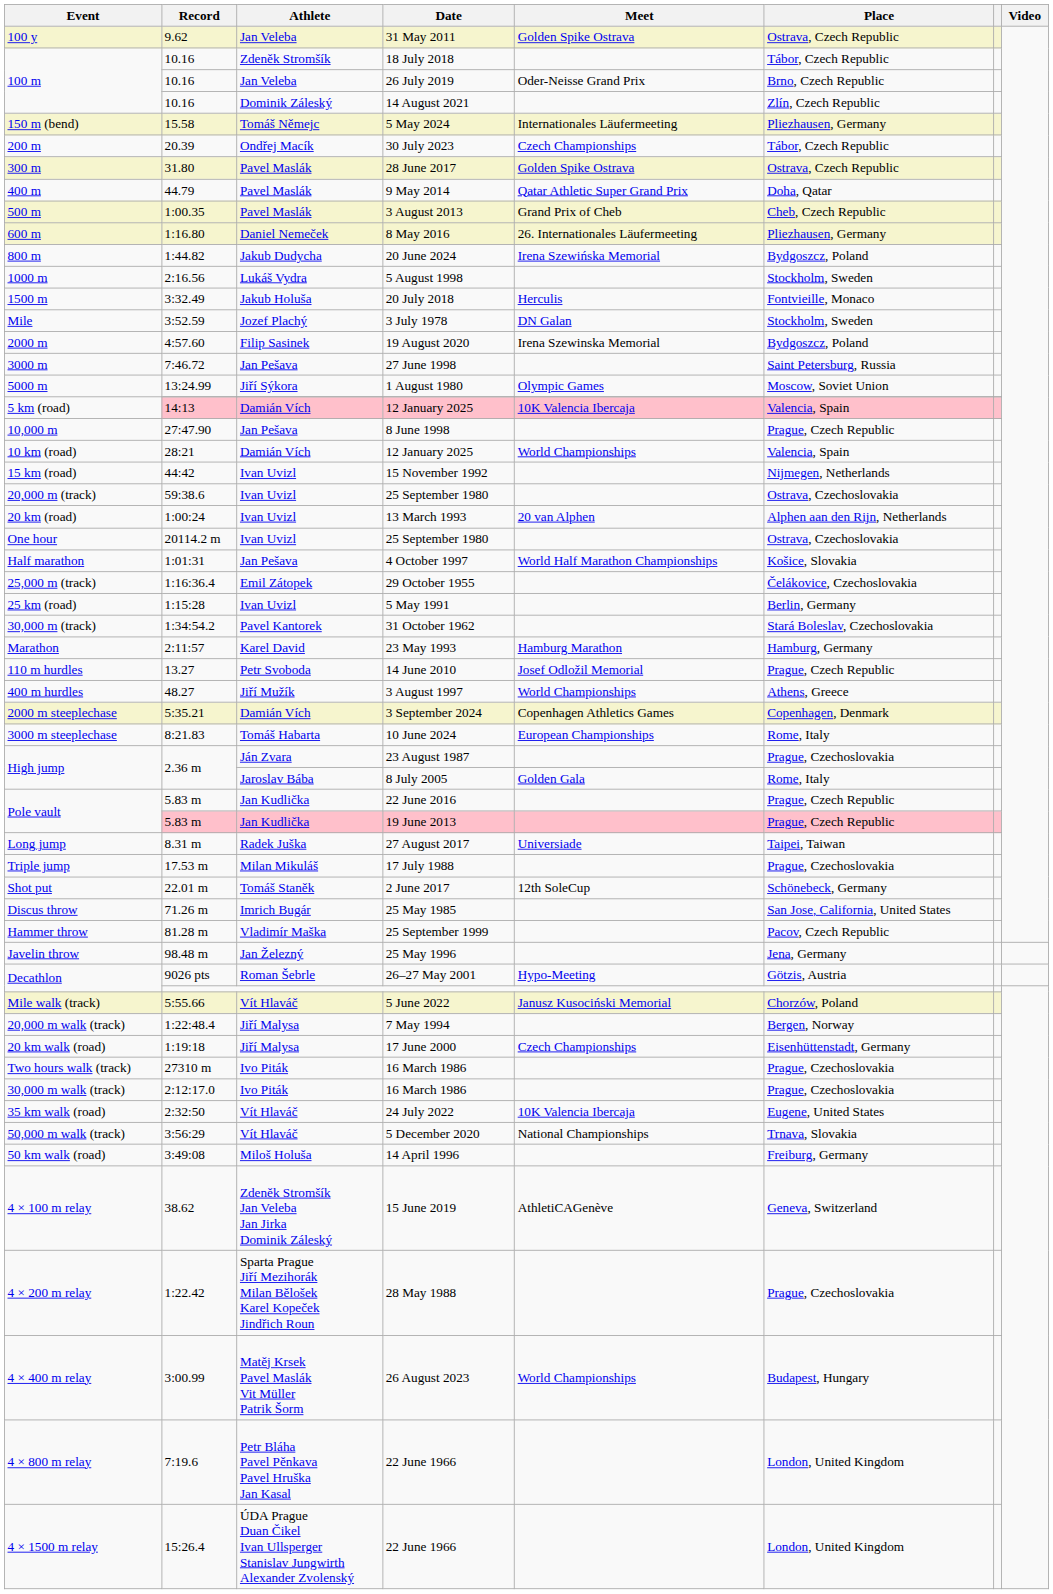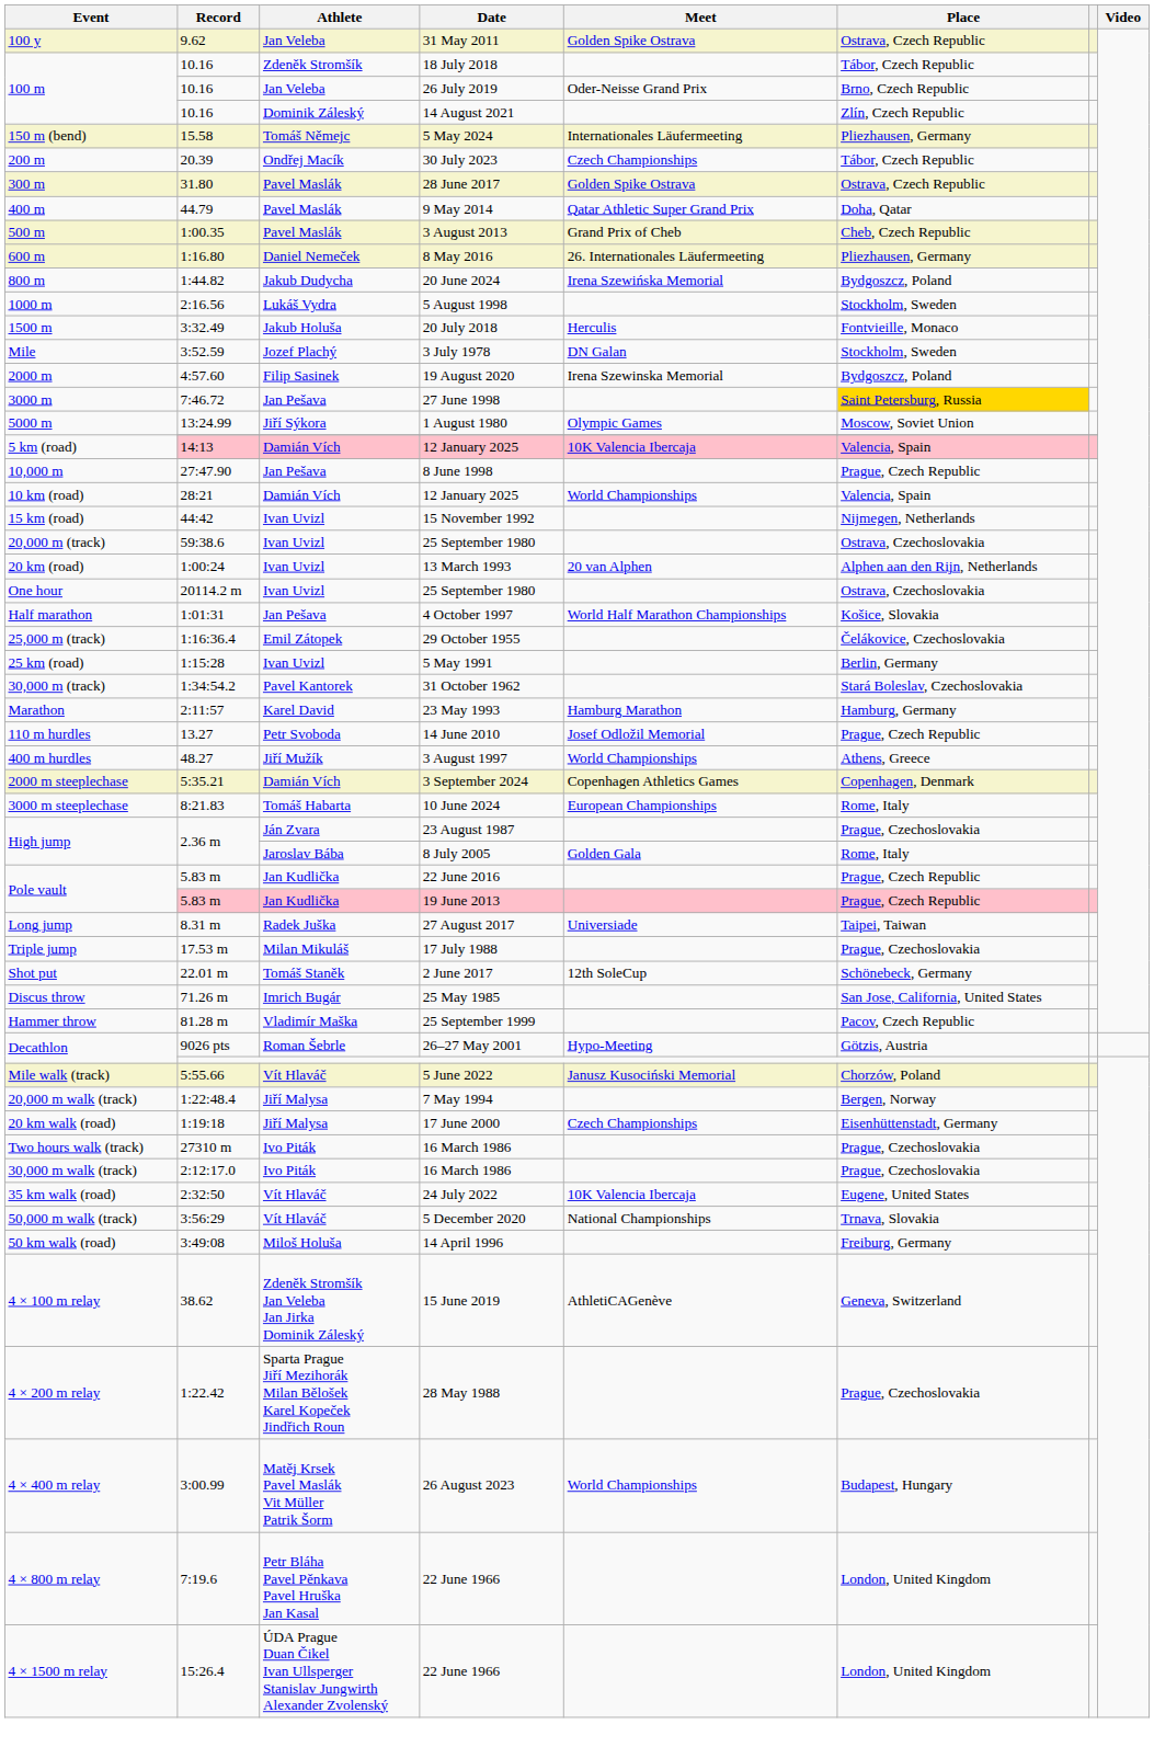 <table class="wikitable" style="font-size:95%; width: 95%;">
 <tr>
 <th>Event</th>
 <th>Record</th>
 <th>Athlete</th>
 <th>Date</th>
 <th>Meet</th>
 <th>Place</th>
 <th></th>
 <th>Video</th>
 </tr>
 <tr style="background:#f6F5CE;">
 <td><a href='#'>100 y</a></td>
 <td>9.62 </td>
 <td><a href='#'>Jan Veleba</a></td>
 <td>31 May 2011</td>
 <td><a href='#'>Golden Spike Ostrava</a></td>
 <td><a href='#'>Ostrava</a>, Czech Republic</td>
 <td></td>
 </tr>
 <tr>
 <td rowspan=3><a href='#'>100 m</a></td>
 <td>10.16 </td>
 <td><a href='#'>Zdeněk Stromšík</a></td>
 <td>18 July 2018</td>
 <td></td>
 <td><a href='#'>Tábor</a>, Czech Republic</td>
 <td></td>
 </tr>
 <tr>
 <td>10.16 </td>
 <td><a href='#'>Jan Veleba</a></td>
 <td>26 July 2019</td>
 <td>Oder-Neisse Grand Prix</td>
 <td><a href='#'>Brno</a>, Czech Republic</td>
 <td></td>
 </tr>
 <tr>
 <td>10.16 </td>
 <td><a href='#'>Dominik Záleský</a></td>
 <td>14 August 2021</td>
 <td></td>
 <td><a href='#'>Zlín</a>, Czech Republic</td>
 <td></td>
 </tr>
 <tr style="background:#f6F5CE;">
 <td><a href='#'>150 m</a> (bend)</td>
 <td>15.58 </td>
 <td><a href='#'>Tomáš Němejc</a></td>
 <td>5 May 2024</td>
 <td>Internationales Läufermeeting</td>
 <td><a href='#'>Pliezhausen</a>, Germany</td>
 <td></td>
 </tr>
 <tr>
 <td><a href='#'>200 m</a></td>
 <td>20.39 </td>
 <td><a href='#'>Ondřej Macík</a></td>
 <td>30 July 2023</td>
 <td><a href='#'>Czech Championships</a></td>
 <td><a href='#'>Tábor</a>, Czech Republic</td>
 <td></td>
 </tr>
 <tr style="background:#f6F5CE;">
 <td><a href='#'>300 m</a></td>
 <td>31.80</td>
 <td><a href='#'>Pavel Maslák</a></td>
 <td>28 June 2017</td>
 <td><a href='#'>Golden Spike Ostrava</a></td>
 <td><a href='#'>Ostrava</a>, Czech Republic</td>
 <td></td>
 </tr>
 <tr>
 <td><a href='#'>400 m</a></td>
 <td>44.79</td>
 <td><a href='#'>Pavel Maslák</a></td>
 <td>9 May 2014</td>
 <td><a href='#'>Qatar Athletic Super Grand Prix</a></td>
 <td><a href='#'>Doha</a>, Qatar</td>
 <td></td>
 </tr>
 <tr style="background:#f6F5CE;">
 <td><a href='#'>500 m</a></td>
 <td>1:00.35</td>
 <td><a href='#'>Pavel Maslák</a></td>
 <td>3 August 2013</td>
 <td>Grand Prix of Cheb</td>
 <td><a href='#'>Cheb</a>, Czech Republic</td>
 <td></td>
 </tr>
 <tr style="background:#f6F5CE;">
 <td><a href='#'>600 m</a></td>
 <td>1:16.80</td>
 <td><a href='#'>Daniel Nemeček</a></td>
 <td>8 May 2016</td>
 <td>26. Internationales Läufermeeting</td>
 <td><a href='#'>Pliezhausen</a>, Germany</td>
 <td></td>
 </tr>
 <tr>
 <td><a href='#'>800 m</a></td>
 <td>1:44.82</td>
 <td><a href='#'>Jakub Dudycha</a></td>
 <td>20 June 2024</td>
 <td><a href='#'>Irena Szewińska Memorial</a></td>
 <td><a href='#'>Bydgoszcz</a>, Poland</td>
 <td></td>
 </tr>
 <tr>
 <td><a href='#'>1000 m</a></td>
 <td>2:16.56</td>
 <td><a href='#'>Lukáš Vydra</a></td>
 <td>5 August 1998</td>
 <td></td>
 <td><a href='#'>Stockholm</a>, Sweden</td>
 <td></td>
 </tr>
 <tr>
 <td><a href='#'>1500 m</a></td>
 <td>3:32.49</td>
 <td><a href='#'>Jakub Holuša</a></td>
 <td>20 July 2018</td>
 <td><a href='#'>Herculis</a></td>
 <td><a href='#'>Fontvieille</a>, Monaco</td>
 <td></td>
 </tr>
 <tr>
 <td><a href='#'>Mile</a></td>
 <td>3:52.59</td>
 <td><a href='#'>Jozef Plachý</a></td>
 <td>3 July 1978</td>
 <td><a href='#'>DN Galan</a></td>
 <td><a href='#'>Stockholm</a>, Sweden</td>
 <td></td>
 </tr>
 <tr>
 <td><a href='#'>2000 m</a></td>
 <td>4:57.60</td>
 <td><a href='#'>Filip Sasinek</a></td>
 <td>19 August 2020</td>
 <td>Irena Szewinska Memorial</td>
 <td><a href='#'>Bydgoszcz</a>, Poland</td>
 <td></td>
 </tr>
 <tr>
 <td><a href='#'>3000 m</a></td>
 <td>7:46.72</td>
 <td><a href='#'>Jan Pešava</a></td>
 <td>27 June 1998</td>
 <td></td>
-<td><a href='#'>Saint Petersburg</a>, Russia</td>
+<td style="background: gold;"><a href='#'>Saint Petersburg</a>, Russia</td>
 <td></td>
 </tr>
 <tr>
 <td><a href='#'>5000 m</a></td>
 <td>13:24.99</td>
 <td><a href='#'>Jiří Sýkora</a></td>
 <td>1 August 1980</td>
 <td><a href='#'>Olympic Games</a></td>
 <td><a href='#'>Moscow</a>, Soviet Union</td>
 <td></td>
 </tr>
 <tr>
 <td rowspan=2><a href='#'>5 km</a> (road)</td>
 </tr>
 <tr style="background:pink">
 <td>14:13</td>
 <td><a href='#'>Damián Vích</a></td>
 <td>12 January 2025</td>
 <td><a href='#'>10K Valencia Ibercaja</a></td>
 <td><a href='#'>Valencia</a>, Spain</td>
 <td></td>
 </tr>
 <tr>
 <td><a href='#'>10,000 m</a></td>
 <td>27:47.90</td>
 <td><a href='#'>Jan Pešava</a></td>
 <td>8 June 1998</td>
 <td></td>
 <td><a href='#'>Prague</a>, Czech Republic</td>
 <td></td>
 </tr>
 <tr>
 <td><a href='#'>10 km</a> (road)</td>
 <td>28:21</td>
 <td><a href='#'>Damián Vích</a></td>
 <td>12 January 2025</td>
 <td><a href='#'>World Championships</a></td>
 <td><a href='#'>Valencia</a>, Spain</td>
 <td></td>
 </tr>
 <tr>
 <td><a href='#'>15 km</a> (road)</td>
 <td>44:42</td>
 <td><a href='#'>Ivan Uvizl</a></td>
 <td>15 November 1992</td>
 <td></td>
 <td><a href='#'>Nijmegen</a>, Netherlands</td>
 <td></td>
 </tr>
 <tr>
 <td><a href='#'>20,000 m</a> (track)</td>
 <td>59:38.6</td>
 <td><a href='#'>Ivan Uvizl</a></td>
 <td>25 September 1980</td>
 <td></td>
 <td><a href='#'>Ostrava</a>, Czechoslovakia</td>
 <td></td>
 </tr>
 <tr>
 <td><a href='#'>20 km</a> (road)</td>
 <td>1:00:24</td>
 <td><a href='#'>Ivan Uvizl</a></td>
 <td>13 March 1993</td>
 <td><a href='#'>20 van Alphen</a></td>
 <td><a href='#'>Alphen aan den Rijn</a>, Netherlands</td>
 <td></td>
 </tr>
 <tr>
 <td><a href='#'>One hour</a></td>
 <td>20114.2 m</td>
 <td><a href='#'>Ivan Uvizl</a></td>
 <td>25 September 1980</td>
 <td></td>
 <td><a href='#'>Ostrava</a>, Czechoslovakia</td>
 <td></td>
 </tr>
 <tr>
 <td><a href='#'>Half marathon</a></td>
 <td>1:01:31</td>
 <td><a href='#'>Jan Pešava</a></td>
 <td>4 October 1997</td>
 <td><a href='#'>World Half Marathon Championships</a></td>
 <td><a href='#'>Košice</a>, Slovakia</td>
 <td></td>
 </tr>
 <tr>
 <td><a href='#'>25,000 m</a> (track)</td>
 <td>1:16:36.4</td>
 <td><a href='#'>Emil Zátopek</a></td>
 <td>29 October 1955</td>
 <td></td>
 <td><a href='#'>Čelákovice</a>, Czechoslovakia</td>
 <td></td>
 </tr>
 <tr>
 <td><a href='#'>25 km</a> (road)</td>
 <td>1:15:28</td>
 <td><a href='#'>Ivan Uvizl</a></td>
 <td>5 May 1991</td>
 <td></td>
 <td><a href='#'>Berlin</a>, Germany</td>
 <td></td>
 </tr>
 <tr>
 <td><a href='#'>30,000 m</a> (track)</td>
 <td>1:34:54.2</td>
 <td><a href='#'>Pavel Kantorek</a></td>
 <td>31 October 1962</td>
 <td></td>
 <td><a href='#'>Stará Boleslav</a>, Czechoslovakia</td>
 <td></td>
 </tr>
 <tr>
 <td><a href='#'>Marathon</a></td>
 <td>2:11:57</td>
 <td><a href='#'>Karel David</a></td>
 <td>23 May 1993</td>
 <td><a href='#'>Hamburg Marathon</a></td>
 <td><a href='#'>Hamburg</a>, Germany</td>
 <td></td>
 </tr>
 <tr>
 <td><a href='#'>110 m hurdles</a></td>
 <td>13.27 </td>
 <td><a href='#'>Petr Svoboda</a></td>
 <td>14 June 2010</td>
 <td><a href='#'>Josef Odložil Memorial</a></td>
 <td><a href='#'>Prague</a>, Czech Republic</td>
 <td></td>
 </tr>
 <tr>
 <td><a href='#'>400 m hurdles</a></td>
 <td>48.27</td>
 <td><a href='#'>Jiří Mužík</a></td>
 <td>3 August 1997</td>
 <td><a href='#'>World Championships</a></td>
 <td><a href='#'>Athens</a>, Greece</td>
 <td></td>
 </tr>
 <tr style="background:#f6F5CE;">
 <td><a href='#'>2000 m steeplechase</a></td>
 <td>5:35.21</td>
 <td><a href='#'>Damián Vích</a></td>
 <td>3 September 2024</td>
 <td>Copenhagen Athletics Games</td>
 <td><a href='#'>Copenhagen</a>, Denmark</td>
 <td></td>
 </tr>
 <tr>
 <td><a href='#'>3000 m steeplechase</a></td>
 <td>8:21.83</td>
 <td><a href='#'>Tomáš Habarta</a></td>
 <td>10 June 2024</td>
 <td><a href='#'>European Championships</a></td>
 <td><a href='#'>Rome</a>, Italy</td>
 <td></td>
 </tr>
 <tr>
 <td rowspan=2><a href='#'>High jump</a></td>
 <td rowspan=2>2.36 m</td>
 <td><a href='#'>Ján Zvara</a></td>
 <td>23 August 1987</td>
 <td></td>
 <td><a href='#'>Prague</a>, Czechoslovakia</td>
 <td></td>
 </tr>
 <tr>
 <td><a href='#'>Jaroslav Bába</a></td>
 <td>8 July 2005</td>
 <td><a href='#'>Golden Gala</a></td>
 <td><a href='#'>Rome</a>, Italy</td>
 <td></td>
 </tr>
 <tr>
 <td rowspan=2><a href='#'>Pole vault</a></td>
 <td>5.83 m</td>
 <td><a href='#'>Jan Kudlička</a></td>
 <td>22 June 2016</td>
 <td></td>
 <td><a href='#'>Prague</a>, Czech Republic</td>
 <td></td>
 </tr>
 <tr style="background:pink">
 <td>5.83 m </td>
 <td><a href='#'>Jan Kudlička</a></td>
 <td>19 June 2013</td>
 <td></td>
 <td><a href='#'>Prague</a>, Czech Republic</td>
 <td></td>
 </tr>
 <tr>
 <td><a href='#'>Long jump</a></td>
 <td>8.31 m </td>
 <td><a href='#'>Radek Juška</a></td>
 <td>27 August 2017</td>
 <td><a href='#'>Universiade</a></td>
 <td><a href='#'>Taipei</a>, Taiwan</td>
 <td></td>
 </tr>
 <tr>
 <td><a href='#'>Triple jump</a></td>
 <td>17.53 m </td>
 <td><a href='#'>Milan Mikuláš</a></td>
 <td>17 July 1988</td>
 <td></td>
 <td><a href='#'>Prague</a>, Czechoslovakia</td>
 <td></td>
 </tr>
 <tr>
 <td><a href='#'>Shot put</a></td>
 <td>22.01 m</td>
 <td><a href='#'>Tomáš Staněk</a></td>
 <td>2 June 2017</td>
 <td>12th SoleCup</td>
 <td><a href='#'>Schönebeck</a>, Germany</td>
 <td></td>
 </tr>
 <tr>
 <td><a href='#'>Discus throw</a></td>
 <td>71.26 m</td>
 <td><a href='#'>Imrich Bugár</a></td>
 <td>25 May 1985</td>
 <td></td>
 <td><a href='#'>San Jose, California</a>, United States</td>
 <td></td>
 </tr>
 <tr>
 <td><a href='#'>Hammer throw</a></td>
 <td>81.28 m</td>
 <td><a href='#'>Vladimír Maška</a></td>
 <td>25 September 1999</td>
 <td></td>
 <td><a href='#'>Pacov</a>, Czech Republic</td>
 <td></td>
 </tr>
 <tr>
-<td><a href='#'>Javelin throw</a></td>
-<td>98.48 m </td>
-<td><a href='#'>Jan Železný</a></td>
-<td>25 May 1996</td>
-<td></td>
-<td><a href='#'>Jena</a>, Germany</td>
-<td></td>
-<td></td>
-</tr>
-<tr>
 <td rowspan=2><a href='#'>Decathlon</a></td>
 <td>9026 pts</td>
 <td><a href='#'>Roman Šebrle</a></td>
 <td>26–27 May 2001</td>
 <td><a href='#'>Hypo-Meeting</a></td>
 <td><a href='#'>Götzis</a>, Austria</td>
 <td></td>
 <td></td>
 </tr>
 <tr>
 <td colspan=5></td>
 <td></td>
 </tr>
 <tr style="background:#f6F5CE;">
 <td><a href='#'>Mile walk</a> (track)</td>
 <td>5:55.66</td>
 <td><a href='#'>Vít Hlaváč</a></td>
 <td>5 June 2022</td>
 <td><a href='#'>Janusz Kusociński Memorial</a></td>
 <td><a href='#'>Chorzów</a>, Poland</td>
 <td></td>
 </tr>
 <tr>
 <td><a href='#'>20,000 m walk</a> (track)</td>
 <td>1:22:48.4</td>
 <td><a href='#'>Jiří Malysa</a></td>
 <td>7 May 1994</td>
 <td></td>
 <td><a href='#'>Bergen</a>, Norway</td>
 <td></td>
 </tr>
 <tr>
 <td><a href='#'>20 km walk</a> (road)</td>
 <td>1:19:18</td>
 <td><a href='#'>Jiří Malysa</a></td>
 <td>17 June 2000</td>
 <td><a href='#'>Czech Championships</a></td>
 <td><a href='#'>Eisenhüttenstadt</a>, Germany</td>
 <td></td>
 </tr>
 <tr>
 <td><a href='#'>Two hours walk</a> (track)</td>
 <td>27310 m</td>
 <td><a href='#'>Ivo Piták</a></td>
 <td>16 March 1986</td>
 <td></td>
 <td><a href='#'>Prague</a>, Czechoslovakia</td>
 <td></td>
 </tr>
 <tr>
 <td><a href='#'>30,000 m walk</a> (track)</td>
 <td>2:12:17.0</td>
 <td><a href='#'>Ivo Piták</a></td>
 <td>16 March 1986</td>
 <td></td>
 <td><a href='#'>Prague</a>, Czechoslovakia</td>
 <td></td>
 </tr>
 <tr>
 <td><a href='#'>35 km walk</a> (road)</td>
 <td>2:32:50</td>
 <td><a href='#'>Vít Hlaváč</a></td>
 <td>24 July 2022</td>
 <td><a href='#'>10K Valencia Ibercaja</a></td>
 <td><a href='#'>Eugene</a>, United States</td>
 <td></td>
 </tr>
 <tr>
 <td><a href='#'>50,000 m walk</a> (track)</td>
 <td>3:56:29</td>
 <td><a href='#'>Vít Hlaváč</a></td>
 <td>5 December 2020</td>
 <td>National Championships</td>
 <td><a href='#'>Trnava</a>, Slovakia</td>
 <td></td>
 </tr>
 <tr>
 <td><a href='#'>50 km walk</a> (road)</td>
 <td>3:49:08</td>
 <td><a href='#'>Miloš Holuša</a></td>
 <td>14 April 1996</td>
 <td></td>
 <td><a href='#'>Freiburg</a>, Germany</td>
 <td></td>
 </tr>
 <tr>
 <td><a href='#'>4 × 100 m relay</a></td>
 <td>38.62</td>
 <td><br><a href='#'>Zdeněk Stromšík</a><br><a href='#'>Jan Veleba</a><br><a href='#'>Jan Jirka</a><br><a href='#'>Dominik Záleský</a></td>
 <td>15 June 2019</td>
 <td>AthletiCAGenève</td>
 <td><a href='#'>Geneva</a>, Switzerland</td>
 <td></td>
 </tr>
 <tr>
 <td><a href='#'>4 × 200 m relay</a></td>
 <td>1:22.42</td>
 <td>Sparta Prague<br><a href='#'>Jiří Mezihorák</a><br><a href='#'>Milan Bělošek</a><br><a href='#'>Karel Kopeček</a><br><a href='#'>Jindřich Roun</a></td>
 <td>28 May 1988</td>
 <td></td>
 <td><a href='#'>Prague</a>, Czechoslovakia</td>
 <td></td>
 </tr>
 <tr>
 <td><a href='#'>4 × 400 m relay</a></td>
 <td>3:00.99</td>
 <td><br><a href='#'>Matěj Krsek</a><br><a href='#'>Pavel Maslák</a><br><a href='#'>Vit Müller</a><br><a href='#'>Patrik Šorm</a></td>
 <td>26 August 2023</td>
 <td><a href='#'>World Championships</a></td>
 <td><a href='#'>Budapest</a>, Hungary</td>
 <td></td>
 </tr>
 <tr>
 <td><a href='#'>4 × 800 m relay</a></td>
 <td>7:19.6</td>
 <td><br><a href='#'>Petr Bláha</a><br><a href='#'>Pavel Pěnkava</a><br><a href='#'>Pavel Hruška</a><br><a href='#'>Jan Kasal</a></td>
 <td>22 June 1966</td>
 <td></td>
 <td><a href='#'>London</a>, United Kingdom</td>
 <td></td>
 </tr>
 <tr>
 <td><a href='#'>4 × 1500 m relay</a></td>
 <td>15:26.4</td>
 <td>ÚDA Prague<br><a href='#'>Duan Čikel</a><br><a href='#'>Ivan Ullsperger</a><br><a href='#'>Stanislav Jungwirth</a><br><a href='#'>Alexander Zvolenský</a></td>
 <td>22 June 1966</td>
 <td></td>
 <td><a href='#'>London</a>, United Kingdom</td>
 <td></td>
 </tr>
 </table>
